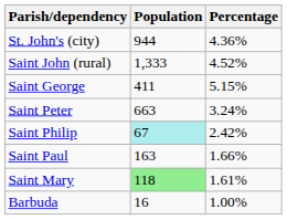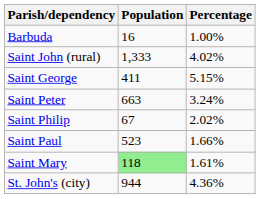 <table class="wikitable sortable">
 <tr>
 <th>Parish/dependency</th>
 <th>Population</th>
 <th>Percentage</th>
 </tr>
 <tr>
-<td><a href='#'>St. John's</a> (city)</td>
-<td>944</td>
-<td>4.36%</td>
+<td><a href='#'>Barbuda</a></td>
+<td>16</td>
+<td>1.00%</td>
 </tr>
 <tr>
 <td><a href='#'>Saint John</a> (rural)</td>
 <td>1,333</td>
-<td>4.52%</td>
+<td>4.02%</td>
 </tr>
 <tr>
 <td><a href='#'>Saint George</a></td>
 <td>411</td>
 <td>5.15%</td>
 </tr>
 <tr>
 <td><a href='#'>Saint Peter</a></td>
 <td>663</td>
 <td>3.24%</td>
 </tr>
 <tr>
 <td><a href='#'>Saint Philip</a></td>
-<td style="background: paleturquoise;">67</td>
-<td>2.42%</td>
+<td>67</td>
+<td>2.02%</td>
 </tr>
 <tr>
 <td><a href='#'>Saint Paul</a></td>
-<td>163</td>
+<td>523</td>
 <td>1.66%</td>
 </tr>
 <tr>
 <td><a href='#'>Saint Mary</a></td>
 <td style="background: lightgreen;">118</td>
 <td>1.61%</td>
 </tr>
 <tr>
-<td><a href='#'>Barbuda</a></td>
-<td>16</td>
-<td>1.00%</td>
+<td><a href='#'>St. John's</a> (city)</td>
+<td>944</td>
+<td>4.36%</td>
 </tr>
 </table>
